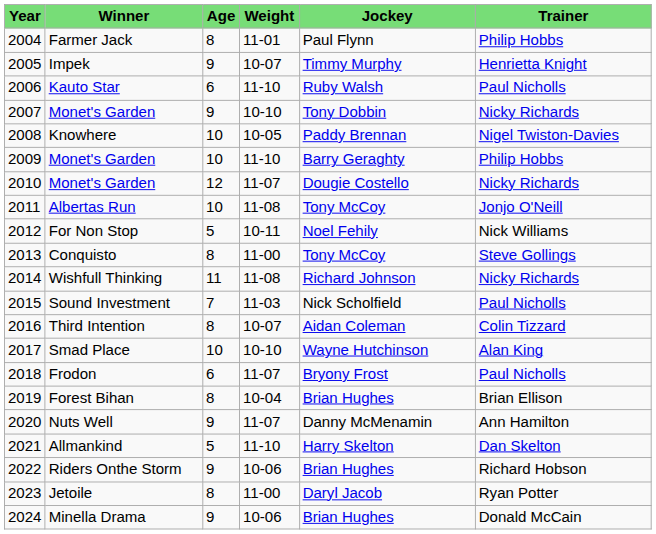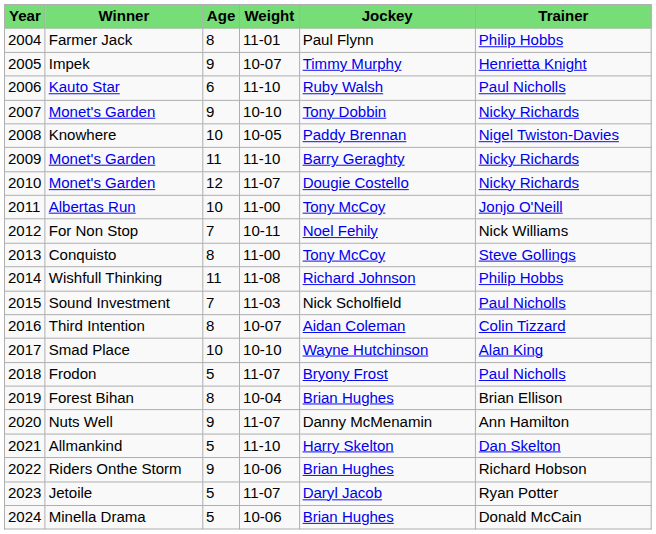 <table class="wikitable sortable">
 <tr>
 <th style="background-color:#77dd77; width:36px">Year<br></th>
 <th style="background-color:#77dd77; width:160px">Winner<br></th>
 <th style="background-color:#77dd77; width:32px">Age<br></th>
 <th style="background-color:#77dd77; width:56px">Weight<br></th>
 <th style="background-color:#77dd77; width:180px">Jockey<br></th>
 <th style="background-color:#77dd77; width:180px">Trainer<br></th>
 </tr>
 <tr>
 <td>2004</td>
 <td>Farmer Jack</td>
 <td>8</td>
 <td>11-01</td>
 <td>Paul Flynn</td>
 <td><a href='#'>Philip Hobbs</a></td>
 </tr>
 <tr>
 <td>2005</td>
 <td>Impek</td>
 <td>9</td>
 <td>10-07</td>
 <td><a href='#'>Timmy Murphy</a></td>
 <td><a href='#'>Henrietta Knight</a></td>
 </tr>
 <tr>
 <td>2006</td>
 <td><a href='#'>Kauto Star</a></td>
 <td>6</td>
 <td>11-10</td>
 <td><a href='#'>Ruby Walsh</a></td>
 <td><a href='#'>Paul Nicholls</a></td>
 </tr>
 <tr>
 <td>2007</td>
 <td><a href='#'>Monet's Garden</a></td>
 <td>9</td>
 <td>10-10</td>
 <td><a href='#'>Tony Dobbin</a></td>
 <td><a href='#'>Nicky Richards</a></td>
 </tr>
 <tr>
 <td>2008</td>
 <td>Knowhere</td>
 <td>10</td>
 <td>10-05</td>
 <td><a href='#'>Paddy Brennan</a></td>
 <td><a href='#'>Nigel Twiston-Davies</a></td>
 </tr>
 <tr>
 <td>2009</td>
 <td><a href='#'>Monet's Garden</a></td>
-<td>10</td>
+<td>11</td>
 <td>11-10</td>
 <td><a href='#'>Barry Geraghty</a></td>
-<td><a href='#'>Philip Hobbs</a></td>
+<td><a href='#'>Nicky Richards</a></td>
 </tr>
 <tr>
 <td>2010</td>
 <td><a href='#'>Monet's Garden</a></td>
 <td>12</td>
 <td>11-07</td>
 <td><a href='#'>Dougie Costello</a></td>
 <td><a href='#'>Nicky Richards</a></td>
 </tr>
 <tr>
 <td>2011</td>
 <td><a href='#'>Albertas Run</a></td>
 <td>10</td>
-<td>11-08</td>
+<td>11-00</td>
 <td><a href='#'>Tony McCoy</a></td>
 <td><a href='#'>Jonjo O'Neill</a></td>
 </tr>
 <tr>
 <td>2012</td>
 <td>For Non Stop</td>
-<td>5</td>
+<td>7</td>
 <td>10-11</td>
 <td><a href='#'>Noel Fehily</a></td>
 <td>Nick Williams</td>
 </tr>
 <tr>
 <td>2013</td>
 <td>Conquisto</td>
 <td>8</td>
 <td>11-00</td>
 <td><a href='#'>Tony McCoy</a></td>
 <td><a href='#'>Steve Gollings</a></td>
 </tr>
 <tr>
 <td>2014</td>
 <td>Wishfull Thinking</td>
 <td>11</td>
 <td>11-08</td>
 <td><a href='#'>Richard Johnson</a></td>
-<td><a href='#'>Nicky Richards</a></td>
+<td><a href='#'>Philip Hobbs</a></td>
 </tr>
 <tr>
 <td>2015</td>
 <td>Sound Investment</td>
 <td>7</td>
 <td>11-03</td>
 <td>Nick Scholfield</td>
 <td><a href='#'>Paul Nicholls</a></td>
 </tr>
 <tr>
 <td>2016</td>
 <td>Third Intention</td>
 <td>8</td>
 <td>10-07</td>
 <td><a href='#'>Aidan Coleman</a></td>
 <td><a href='#'>Colin Tizzard</a></td>
 </tr>
 <tr>
 <td>2017</td>
 <td>Smad Place</td>
 <td>10</td>
 <td>10-10</td>
 <td><a href='#'>Wayne Hutchinson</a></td>
 <td><a href='#'>Alan King</a></td>
 </tr>
 <tr>
 <td>2018</td>
 <td>Frodon</td>
-<td>6</td>
+<td>5</td>
 <td>11-07</td>
 <td><a href='#'>Bryony Frost</a></td>
 <td><a href='#'>Paul Nicholls</a></td>
 </tr>
 <tr>
 <td>2019</td>
 <td>Forest Bihan</td>
 <td>8</td>
 <td>10-04</td>
 <td><a href='#'>Brian Hughes</a></td>
 <td>Brian Ellison</td>
 </tr>
 <tr>
 <td>2020</td>
 <td>Nuts Well</td>
 <td>9</td>
 <td>11-07</td>
 <td>Danny McMenamin</td>
 <td>Ann Hamilton</td>
 </tr>
 <tr>
 <td>2021</td>
 <td>Allmankind</td>
 <td>5</td>
 <td>11-10</td>
 <td><a href='#'>Harry Skelton</a></td>
 <td><a href='#'>Dan Skelton</a></td>
 </tr>
 <tr>
 <td>2022</td>
 <td>Riders Onthe Storm</td>
 <td>9</td>
 <td>10-06</td>
 <td><a href='#'>Brian Hughes</a></td>
 <td>Richard Hobson</td>
 </tr>
 <tr>
 <td>2023</td>
 <td>Jetoile</td>
-<td>8</td>
-<td>11-00</td>
+<td>5</td>
+<td>11-07</td>
 <td><a href='#'>Daryl Jacob</a></td>
 <td>Ryan Potter</td>
 </tr>
 <tr>
 <td>2024</td>
 <td>Minella Drama</td>
-<td>9</td>
+<td>5</td>
 <td>10-06</td>
 <td><a href='#'>Brian Hughes</a></td>
 <td>Donald McCain</td>
 </tr>
 </table>
